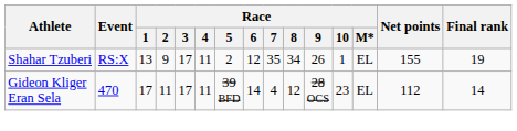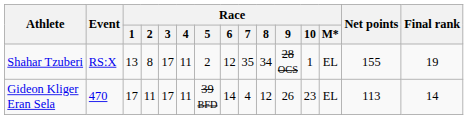 <table class="wikitable" style="font-size:90%">
 <tr>
 <th rowspan=2>Athlete</th>
 <th rowspan=2>Event</th>
 <th colspan=11>Race</th>
 <th rowspan=2>Net points</th>
 <th rowspan=2>Final rank</th>
 </tr>
 <tr style="font-size:95%">
 <th>1</th>
 <th>2</th>
 <th>3</th>
 <th>4</th>
 <th>5</th>
 <th>6</th>
 <th>7</th>
 <th>8</th>
 <th>9</th>
 <th>10</th>
 <th>M*</th>
 </tr>
 <tr align=center>
 <td align=left><a href='#'>Shahar Tzuberi</a></td>
 <td align=left><a href='#'>RS:X</a></td>
 <td>13</td>
-<td>9</td>
+<td>8</td>
 <td>17</td>
 <td>11</td>
 <td>2</td>
 <td>12</td>
 <td>35</td>
 <td>34</td>
-<td>26</td>
+<td><s>28<br><small>OCS</small></s></td>
 <td>1</td>
 <td>EL</td>
 <td>155</td>
 <td>19</td>
 </tr>
 <tr align=center>
 <td align=left><a href='#'>Gideon Kliger</a><br><a href='#'>Eran Sela</a></td>
 <td align=left><a href='#'>470</a></td>
 <td>17</td>
 <td>11</td>
 <td>17</td>
 <td>11</td>
 <td><s>39<br><small>BFD</small></s></td>
 <td>14</td>
 <td>4</td>
 <td>12</td>
-<td><s>28<br><small>OCS</small></s></td>
+<td>26</td>
 <td>23</td>
 <td>EL</td>
-<td>112</td>
+<td>113</td>
 <td>14</td>
 </tr>
 </table>
